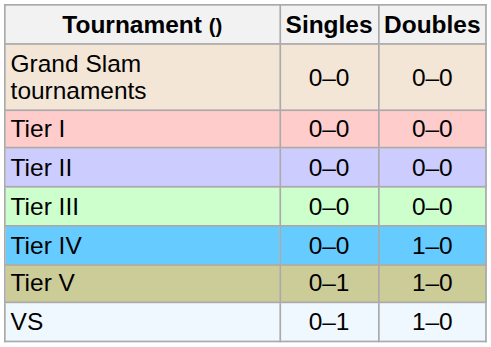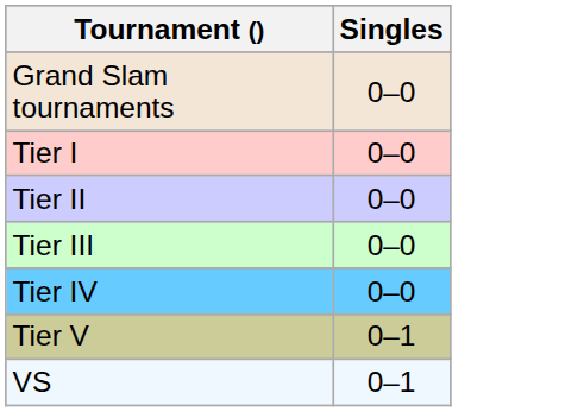 <table class=wikitable style=text-align:center;font-size:90%>
 <tr>
 <th style="width:155px">Tournament <small>()</small></th>
 <th style="width:45px">Singles</th>
-<th style="width:45px">Doubles</th>
 </tr>
 <tr style="background:#f3e6d7;">
 <td style="text-align:left;">Grand Slam tournaments</td>
-<td>0–0</td>
 <td>0–0</td>
 </tr>
 <tr style="background:#fcc;">
 <td style="text-align:left;">Tier I</td>
 <td>0–0</td>
-<td>0–0</td>
 </tr>
 <tr style="background:#ccf;">
 <td style="text-align:left;">Tier II</td>
-<td>0–0</td>
 <td>0–0</td>
 </tr>
 <tr style="background:#cfc;">
 <td style="text-align:left;">Tier III</td>
 <td>0–0</td>
-<td>0–0</td>
 </tr>
 <tr style="background:#6cf;">
 <td style="text-align:left;">Tier IV</td>
 <td>0–0</td>
-<td>1–0</td>
 </tr>
 <tr style="background:#cc9;">
 <td style="text-align:left;">Tier V</td>
 <td>0–1</td>
-<td>1–0</td>
 </tr>
 <tr style="background:#f0f8ff;">
 <td style="text-align:left;">VS</td>
 <td>0–1</td>
-<td>1–0</td>
 </tr>
 </table>
